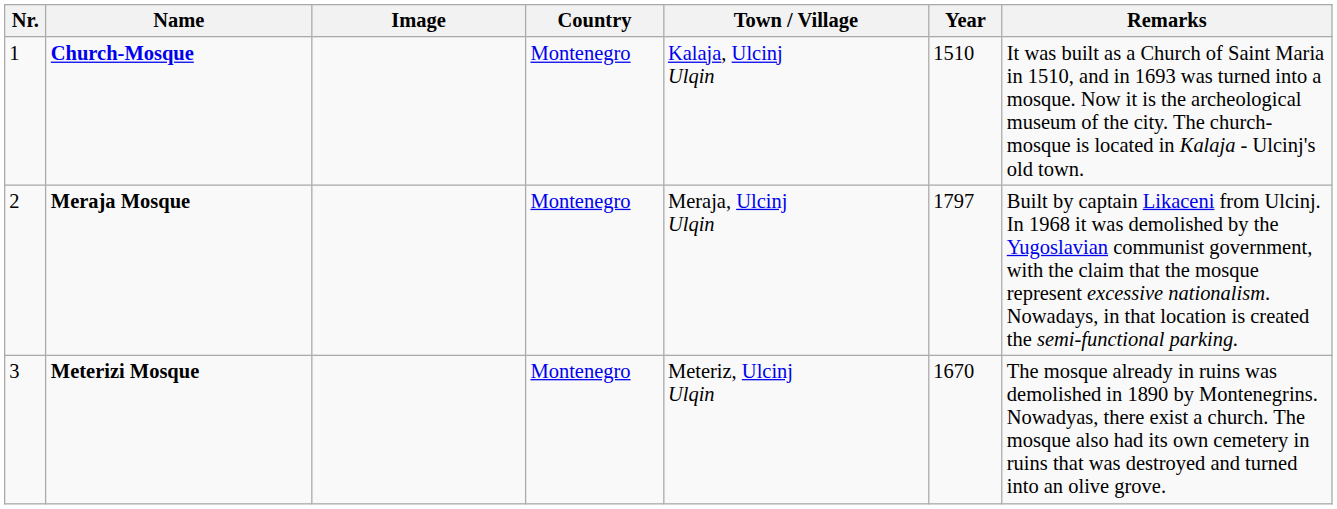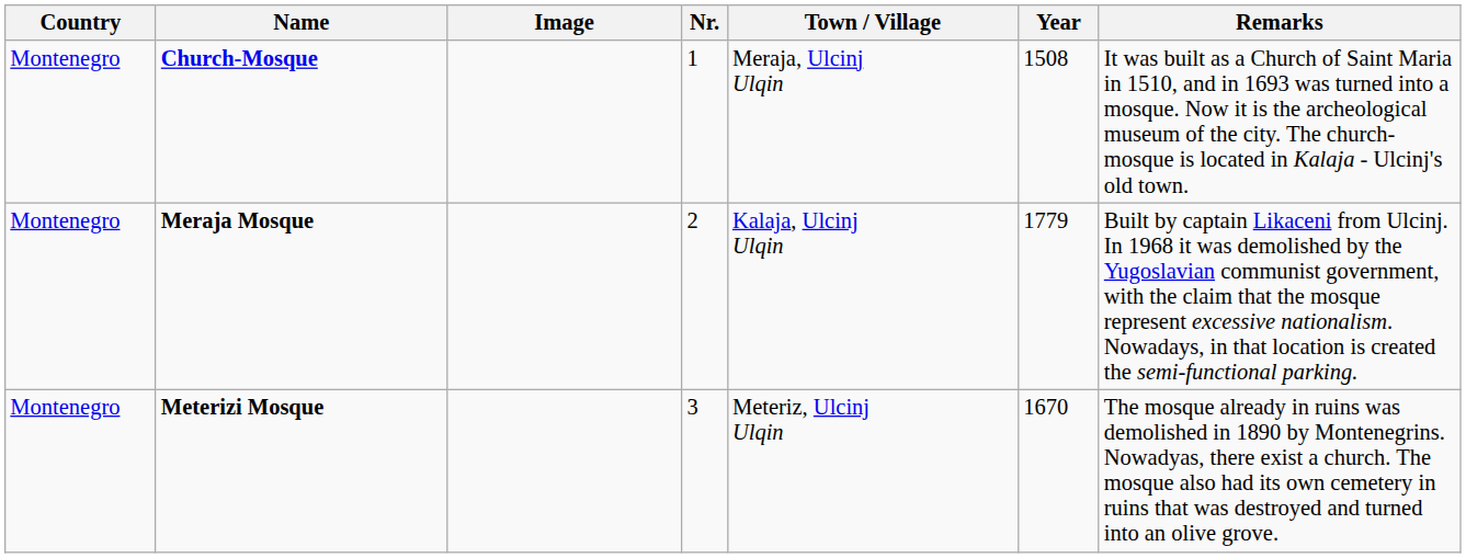 <table class="wikitable sortable">
 <tr>
-<th align=left width=025px>Nr.</th>
+<th align=left width=100px>Country</th>
 <th align=left width=200px>Name</th>
 <th align=center width=160px class=unsortable>Image</th>
-<th align=left width=100px>Country</th>
+<th align=left width=025px>Nr.</th>
 <th align=left width=200px>Town / Village</th>
 <th align=left width=050px>Year</th>
 <th align=left width=250px class=unsortable>Remarks</th>
 </tr>
 <tr valign=top>
-<td>1</td>
+<td><a href='#'>Montenegro</a></td>
 <td><strong><a href='#'>Church-Mosque</a></strong> </td>
 <td></td>
-<td><a href='#'>Montenegro</a></td>
-<td><a href='#'>Kalaja</a>, <a href='#'>Ulcinj</a> <br> <em>Ulqin</em></td>
-<td>1510</td>
+<td>1</td>
+<td>Meraja, <a href='#'>Ulcinj</a> <br> <em>Ulqin</em></td>
+<td>1508</td>
 <td>It was built as a Church of Saint Maria in 1510, and in 1693 was turned into a mosque. Now it is the archeological museum of the city. The church-mosque is located in <em>Kalaja</em> - Ulcinj's old town.</td>
 </tr>
 <tr valign="top">
-<td>2</td>
+<td><a href='#'>Montenegro</a></td>
 <td><strong>Meraja Mosque</strong></td>
 <td></td>
-<td><a href='#'>Montenegro</a></td>
-<td>Meraja, <a href='#'>Ulcinj</a> <br> <em>Ulqin</em></td>
-<td>1797</td>
+<td>2</td>
+<td><a href='#'>Kalaja</a>, <a href='#'>Ulcinj</a> <br> <em>Ulqin</em></td>
+<td>1779</td>
 <td>Built by captain <a href='#'>Likaceni</a> from Ulcinj. In 1968 it was demolished by the <a href='#'>Yugoslavian</a> communist government, with the claim that the mosque represent <em>excessive nationalism</em>. Nowadays, in that location is created the <em>semi-functional parking.</em></td>
 </tr>
 <tr valign=top>
-<td>3</td>
+<td><a href='#'>Montenegro</a></td>
 <td><strong>Meterizi Mosque</strong></td>
 <td></td>
-<td><a href='#'>Montenegro</a></td>
+<td>3</td>
 <td>Meteriz, <a href='#'>Ulcinj</a> <br> <em>Ulqin</em></td>
 <td>1670</td>
 <td>The mosque already in ruins was demolished in 1890 by Montenegrins. Nowadyas, there exist a church. The mosque also had its own cemetery in ruins that was destroyed and turned into an olive grove.</td>
 </tr>
 </table>
